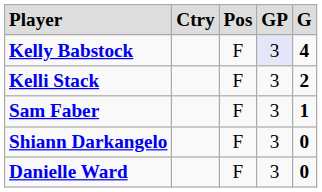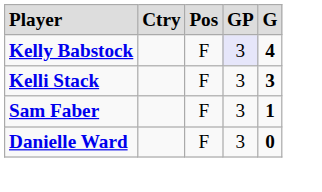 <table class="wikitable">
 <tr align="center" style="font-weight:bold; background-color:#dddddd;" |>
 <td align="left">Player</td>
 <td>Ctry</td>
 <td>Pos</td>
 <td>GP</td>
 <td>G</td>
 </tr>
 <tr align="center">
 <td align="left"><strong><a href='#'>Kelly Babstock</a></strong></td>
 <td></td>
 <td>F</td>
 <td style="background: lavender;">3</td>
 <td><strong>4</strong></td>
 </tr>
 <tr align="center">
 <td align="left"><strong><a href='#'>Kelli Stack</a></strong></td>
 <td></td>
 <td>F</td>
 <td>3</td>
-<td><strong>2</strong></td>
+<td><strong>3</strong></td>
 </tr>
 <tr align="center">
 <td align="left"><strong><a href='#'>Sam Faber</a></strong></td>
 <td></td>
 <td>F</td>
 <td>3</td>
 <td><strong>1</strong></td>
 </tr>
 <tr align="center">
-<td align="left"><strong><a href='#'>Shiann Darkangelo</a></strong></td>
-<td></td>
-<td>F</td>
-<td>3</td>
-<td><strong>0</strong></td>
-</tr>
-<tr align="center">
 <td align="left"><strong><a href='#'>Danielle Ward</a></strong></td>
 <td></td>
 <td>F</td>
 <td>3</td>
 <td><strong>0</strong></td>
 </tr>
 </table>
